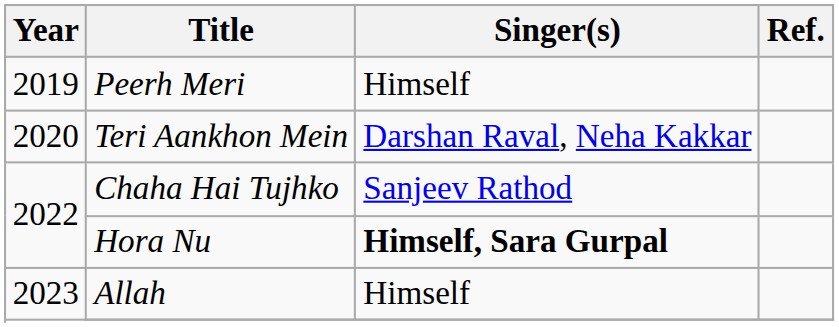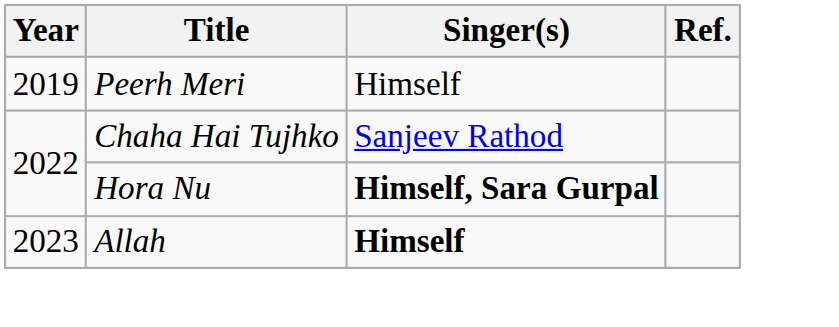 <table class="wikitable">
 <tr>
 <th>Year</th>
 <th>Title</th>
 <th>Singer(s)</th>
 <th>Ref.</th>
 </tr>
 <tr>
 <td>2019</td>
 <td><em>Peerh Meri</em></td>
 <td>Himself</td>
-<td></td>
-</tr>
-<tr>
-<td>2020</td>
-<td><em>Teri Aankhon Mein</em></td>
-<td><a href='#'>Darshan Raval</a>, <a href='#'>Neha Kakkar</a></td>
 <td></td>
 </tr>
 <tr>
 <td rowspan="2">2022</td>
 <td><em>Chaha Hai Tujhko</em></td>
 <td><a href='#'>Sanjeev Rathod</a></td>
 <td></td>
 </tr>
 <tr>
 <td><em>Hora Nu</em></td>
 <td><strong>Himself, Sara Gurpal</strong></td>
 <td></td>
 </tr>
 <tr>
 <td rowspan="3">2023</td>
 <td><em>Allah</em></td>
-<td>Himself</td>
+<td><strong>Himself</strong></td>
 <td></td>
 </tr>
 <tr>
 </tr>
 </table>
